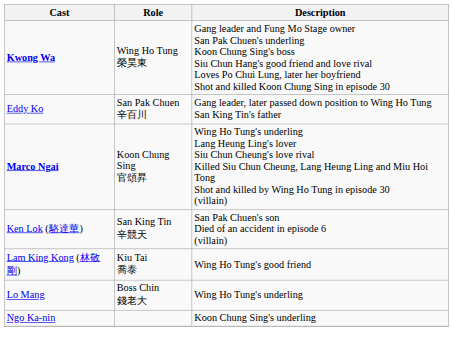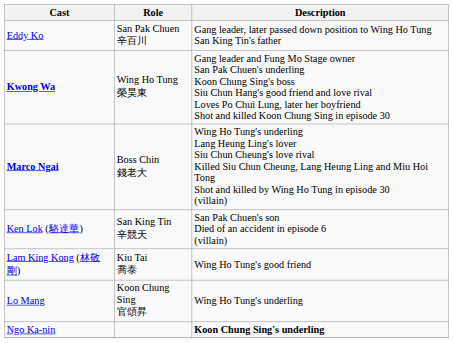 <table class="wikitable" width="55%">
 <tr>
 <th>Cast</th>
 <th>Role</th>
 <th>Description</th>
 </tr>
 <tr>
+<td><a href='#'>Eddy Ko</a></td>
+<td>San Pak Chuen<br>辛百川</td>
+<td>Gang leader, later passed down position to Wing Ho Tung<br>San King Tin's father</td>
+</tr>
+<tr>
 <td><strong><a href='#'>Kwong Wa</a></strong></td>
 <td>Wing Ho Tung<br>榮昊東</td>
 <td>Gang leader and Fung Mo Stage owner<br>San Pak Chuen's underling<br>Koon Chung Sing's boss<br>Siu Chun Hang's good friend and love rival<br>Loves Po Chui Lung, later her boyfriend<br>Shot and killed Koon Chung Sing in episode 30</td>
 </tr>
 <tr>
-<td><a href='#'>Eddy Ko</a></td>
-<td>San Pak Chuen<br>辛百川</td>
-<td>Gang leader, later passed down position to Wing Ho Tung<br>San King Tin's father</td>
-</tr>
-<tr>
 <td><strong><a href='#'>Marco Ngai</a></strong></td>
-<td>Koon Chung Sing<br>官頌昇</td>
+<td>Boss Chin<br>錢老大</td>
 <td>Wing Ho Tung's underling<br>Lang Heung Ling's lover<br>Siu Chun Cheung's love rival<br>Killed Siu Chun Cheung, Lang Heung Ling and Miu Hoi Tong<br>Shot and killed by Wing Ho Tung in episode 30<br>(villain)</td>
 </tr>
 <tr>
 <td><a href='#'>Ken Lok</a> (<a href='#'>駱達華</a>)</td>
 <td>San King Tin<br>辛競天</td>
 <td>San Pak Chuen's son<br>Died of an accident in episode 6<br>(villain)</td>
 </tr>
 <tr>
 <td><a href='#'>Lam King Kong</a> (<a href='#'>林敬剛</a>)</td>
 <td>Kiu Tai<br>喬泰</td>
 <td>Wing Ho Tung's good friend</td>
 </tr>
 <tr>
 <td><a href='#'>Lo Mang</a></td>
-<td>Boss Chin<br>錢老大</td>
+<td>Koon Chung Sing<br>官頌昇</td>
 <td>Wing Ho Tung's underling</td>
 </tr>
 <tr>
 <td><a href='#'>Ngo Ka-nin</a></td>
 <td></td>
-<td>Koon Chung Sing's underling</td>
+<td><strong>Koon Chung Sing's underling</strong></td>
 </tr>
 <tr>
 </tr>
 </table>
